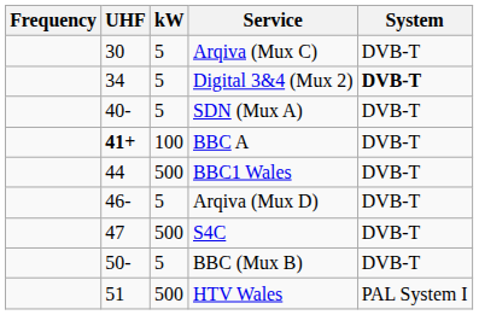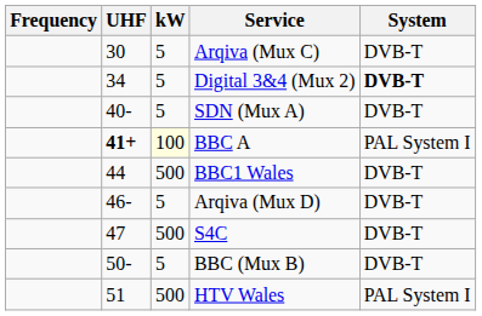 <table class="wikitable sortable">
 <tr>
 <th>Frequency</th>
 <th>UHF</th>
 <th>kW</th>
 <th>Service</th>
 <th>System</th>
 </tr>
 <tr>
 <td></td>
 <td>30</td>
 <td>5</td>
 <td><a href='#'>Arqiva</a> (Mux C)</td>
 <td>DVB-T</td>
 </tr>
 <tr>
 <td></td>
 <td>34</td>
 <td>5</td>
 <td><a href='#'>Digital 3&4</a> (Mux 2)</td>
 <td><strong>DVB-T</strong></td>
 </tr>
 <tr>
 <td></td>
 <td>40-</td>
 <td>5</td>
 <td><a href='#'>SDN</a> (Mux A)</td>
 <td>DVB-T</td>
 </tr>
 <tr>
 <td></td>
 <td><strong>41+</strong></td>
-<td>100</td>
+<td style="background: lightyellow;">100</td>
 <td><a href='#'>BBC</a> A</td>
-<td>DVB-T</td>
+<td>PAL System I</td>
 </tr>
 <tr>
 <td></td>
 <td>44</td>
 <td>500</td>
 <td><a href='#'>BBC1 Wales</a></td>
 <td>DVB-T</td>
 </tr>
 <tr>
 <td></td>
 <td>46-</td>
 <td>5</td>
 <td>Arqiva (Mux D)</td>
 <td>DVB-T</td>
 </tr>
 <tr>
 <td></td>
 <td>47</td>
 <td>500</td>
 <td><a href='#'>S4C</a></td>
 <td>DVB-T</td>
 </tr>
 <tr>
 <td></td>
 <td>50-</td>
 <td>5</td>
 <td>BBC (Mux B)</td>
 <td>DVB-T</td>
 </tr>
 <tr>
 <td></td>
 <td>51</td>
 <td>500</td>
 <td><a href='#'>HTV Wales</a></td>
 <td>PAL System I</td>
 </tr>
 </table>
